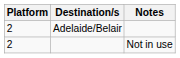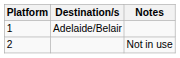 <table class="wikitable">
 <tr>
 <th>Platform</th>
 <th>Destination/s</th>
 <th>Notes</th>
 </tr>
 <tr>
-<td style=background:#><span>2</span></td>
+<td style=background:#><span>1</span></td>
 <td>Adelaide/Belair</td>
 <td></td>
 </tr>
 <tr>
 <td>2</td>
 <td></td>
 <td>Not in use</td>
 </tr>
 </table>
